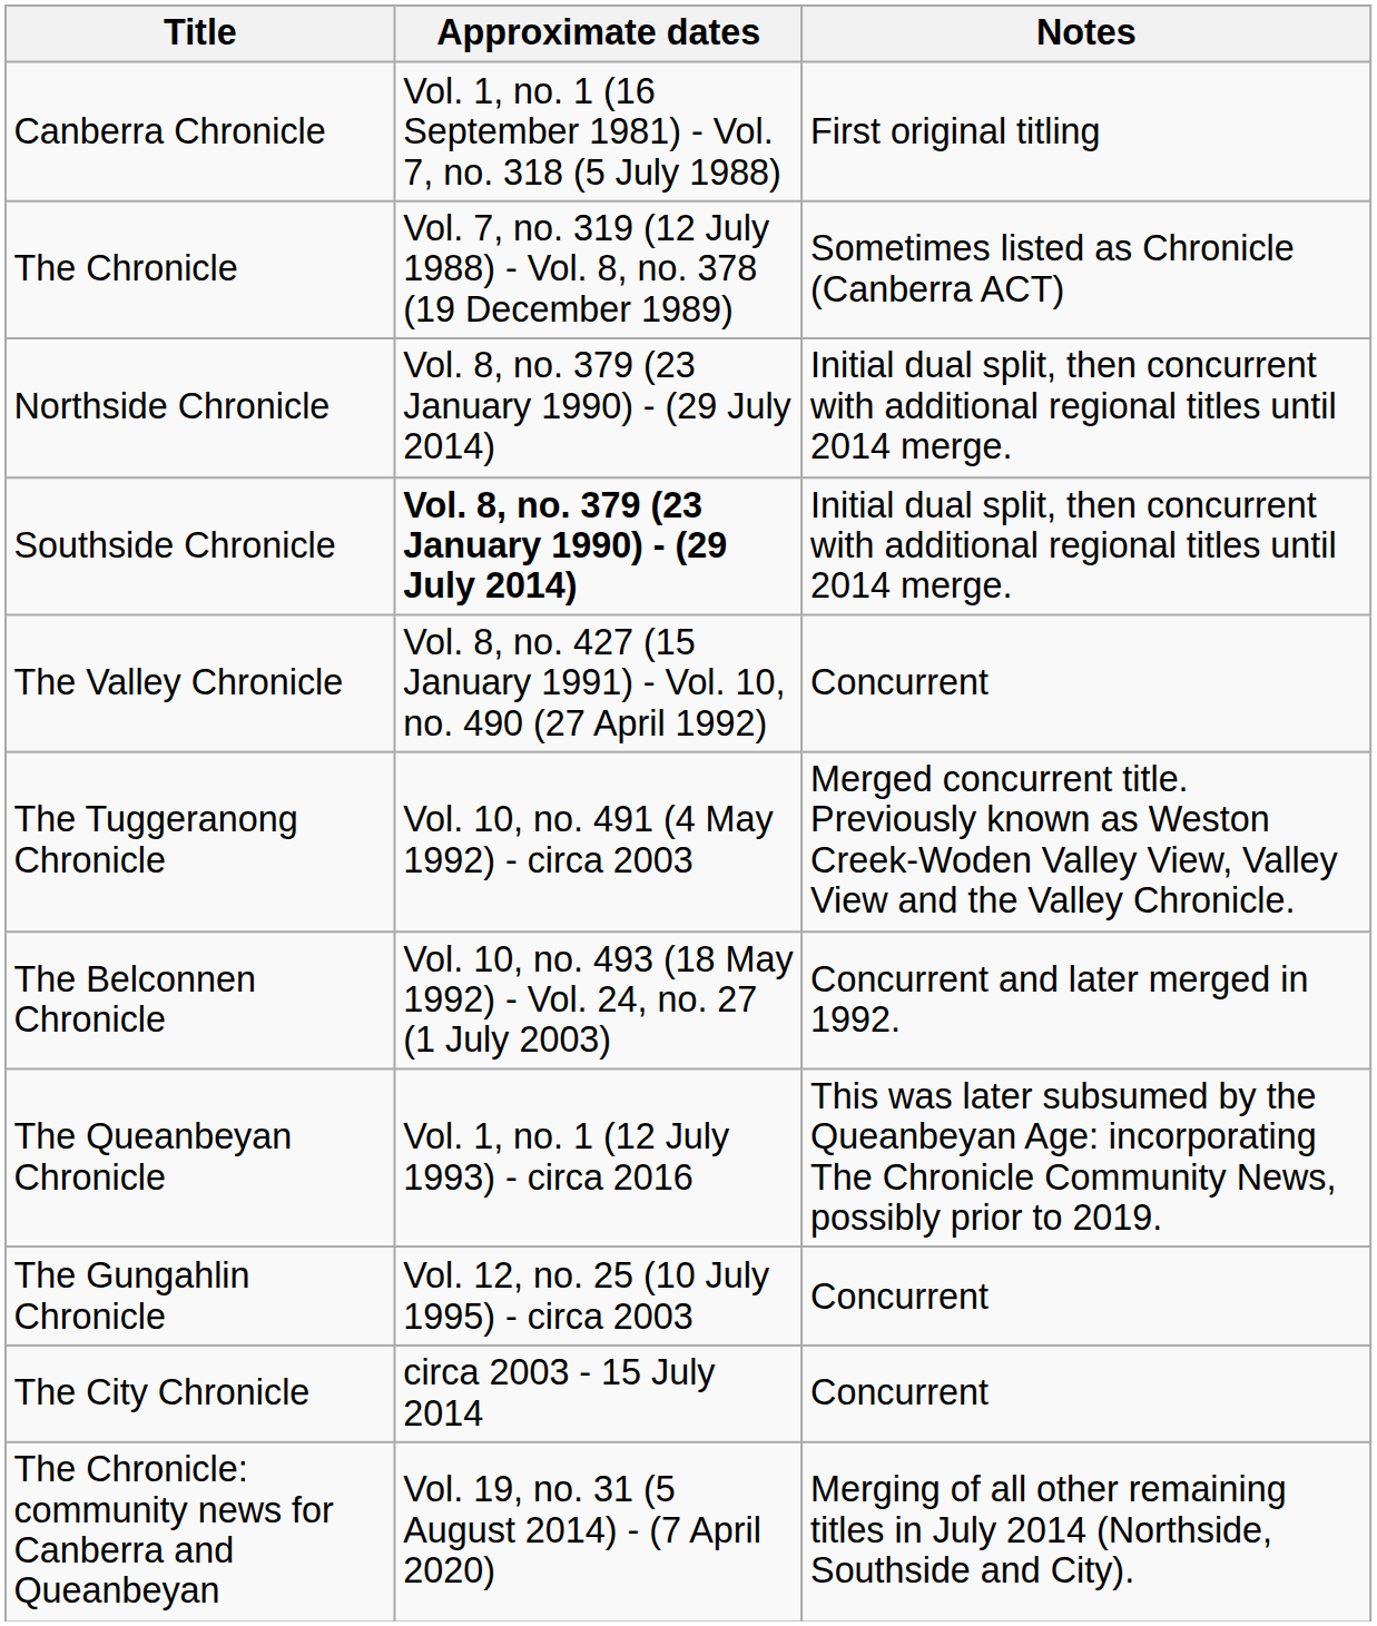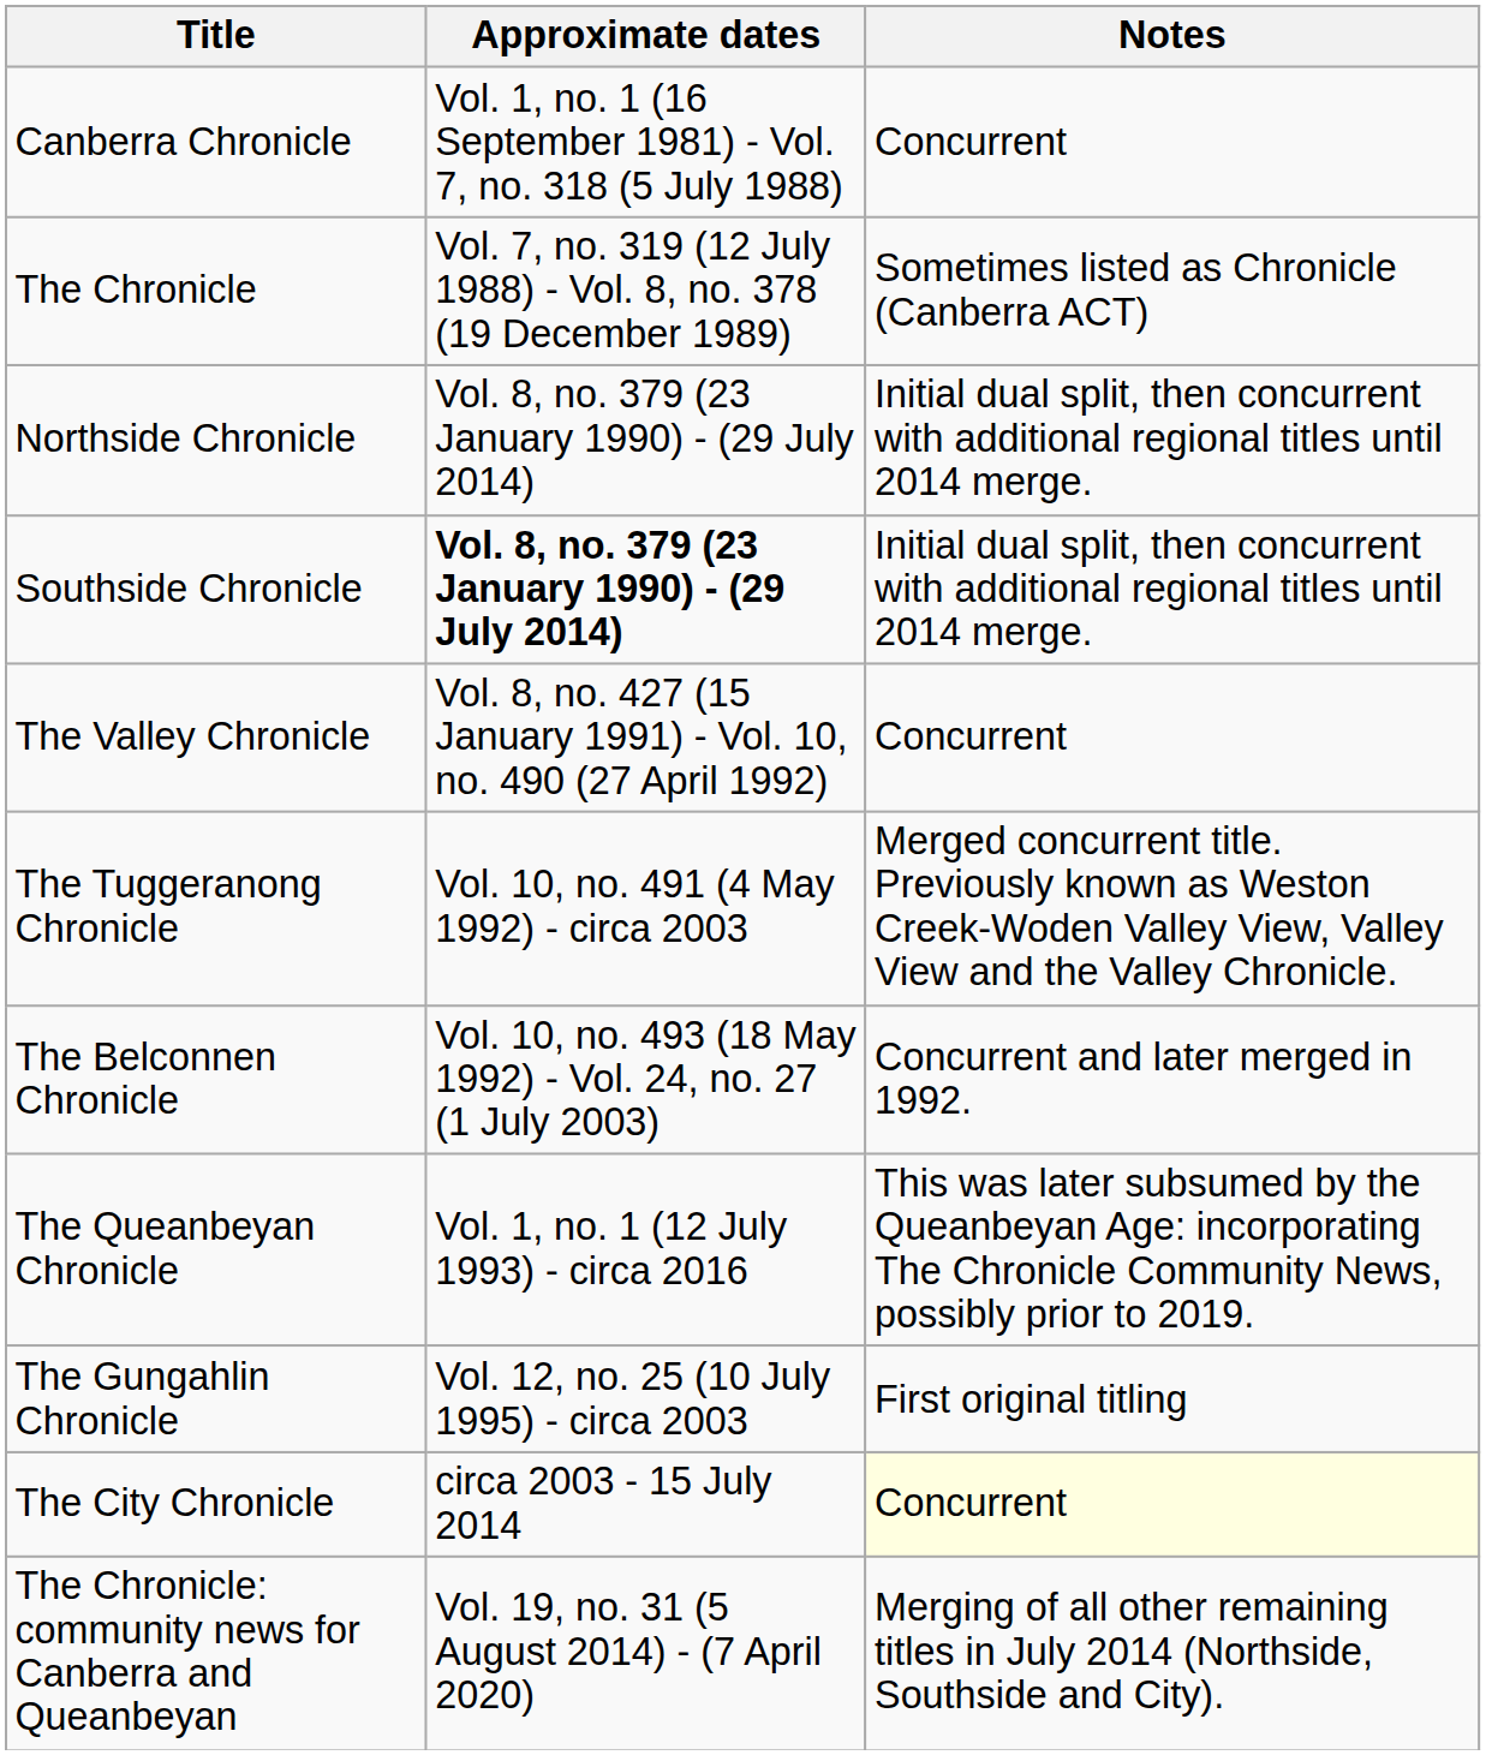 <table class="wikitable">
 <tr>
 <th>Title</th>
 <th>Approximate dates</th>
 <th>Notes</th>
 </tr>
 <tr>
 <td>Canberra Chronicle</td>
 <td>Vol. 1, no. 1 (16 September 1981) - Vol. 7, no. 318 (5 July 1988)</td>
-<td>First original titling</td>
+<td>Concurrent</td>
 </tr>
 <tr>
 <td>The Chronicle</td>
 <td>Vol. 7, no. 319 (12 July 1988) - Vol. 8, no. 378 (19 December 1989)</td>
 <td>Sometimes listed as Chronicle (Canberra ACT)</td>
 </tr>
 <tr>
 <td>Northside Chronicle</td>
 <td>Vol. 8, no. 379 (23 January 1990) - (29 July 2014)</td>
 <td>Initial dual split, then concurrent with additional regional titles until 2014 merge.</td>
 </tr>
 <tr>
 <td>Southside Chronicle</td>
 <td><strong>Vol. 8, no. 379 (23 January 1990) - (29 July 2014)</strong></td>
 <td>Initial dual split, then concurrent with additional regional titles until 2014 merge.</td>
 </tr>
 <tr>
 <td>The Valley Chronicle</td>
 <td>Vol. 8, no. 427 (15 January 1991) - Vol. 10, no. 490 (27 April 1992)</td>
 <td>Concurrent</td>
 </tr>
 <tr>
 <td>The Tuggeranong Chronicle</td>
 <td>Vol. 10, no. 491 (4 May 1992) - circa 2003</td>
 <td>Merged concurrent title.<br>Previously known as Weston Creek-Woden Valley View, Valley View and the Valley Chronicle.</td>
 </tr>
 <tr>
 <td>The Belconnen Chronicle</td>
 <td>Vol. 10, no. 493 (18 May 1992) - Vol. 24, no. 27 (1 July 2003)</td>
 <td>Concurrent and later merged in 1992.</td>
 </tr>
 <tr>
 <td>The Queanbeyan Chronicle</td>
 <td>Vol. 1, no. 1 (12 July 1993) - circa 2016</td>
 <td>This was later subsumed by the Queanbeyan Age: incorporating The Chronicle Community News, possibly prior to 2019.</td>
 </tr>
 <tr>
 <td>The Gungahlin Chronicle</td>
 <td>Vol. 12, no. 25 (10 July 1995) - circa 2003</td>
-<td>Concurrent</td>
+<td>First original titling</td>
 </tr>
 <tr>
 <td>The City Chronicle</td>
 <td>circa 2003 - 15 July 2014</td>
-<td>Concurrent</td>
+<td style="background: lightyellow;">Concurrent</td>
 </tr>
 <tr>
 <td>The Chronicle: community news for Canberra and Queanbeyan</td>
 <td>Vol. 19, no. 31 (5 August 2014) - (7 April 2020)</td>
 <td>Merging of all other remaining titles in July 2014 (Northside, Southside and City).</td>
 </tr>
 </table>
